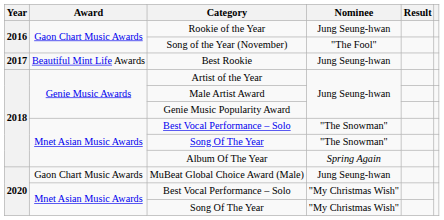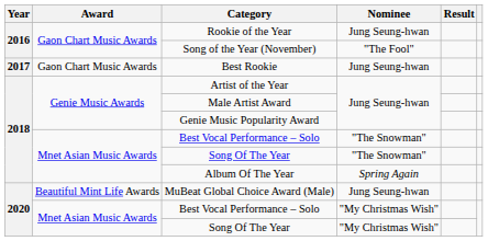 <table class="wikitable plainrowheaders sortable" style="text-align: center;">
 <tr>
 <th>Year</th>
 <th>Award</th>
 <th>Category</th>
 <th>Nominee</th>
 <th>Result</th>
 <th></th>
 </tr>
 <tr>
 <th scope="row" rowspan="2">2016</th>
 <td rowspan="2"><a href='#'>Gaon Chart Music Awards</a></td>
 <td>Rookie of the Year</td>
 <td>Jung Seung-hwan</td>
 <td></td>
 <td></td>
 </tr>
 <tr>
 <td>Song of the Year (November)</td>
 <td>"The Fool"</td>
 <td></td>
 <td></td>
 </tr>
 <tr>
 <th scope="row">2017</th>
-<td><a href='#'>Beautiful Mint Life</a> Awards</td>
+<td>Gaon Chart Music Awards</td>
 <td>Best Rookie</td>
 <td>Jung Seung-hwan</td>
 <td></td>
 <td></td>
 </tr>
 <tr>
 <th scope="row" rowspan="6">2018</th>
 <td rowspan=3><a href='#'>Genie Music Awards</a></td>
 <td>Artist of the Year</td>
 <td rowspan=3>Jung Seung-hwan</td>
 <td></td>
 <td></td>
 </tr>
 <tr>
 <td>Male Artist Award</td>
 <td></td>
 <td></td>
 </tr>
 <tr>
 <td>Genie Music Popularity Award</td>
 <td></td>
 <td></td>
 </tr>
 <tr>
 <td rowspan="3"><a href='#'>Mnet Asian Music Awards</a></td>
 <td><a href='#'>Best Vocal Performance – Solo</a></td>
 <td>"The Snowman"</td>
 <td></td>
 <td></td>
 </tr>
 <tr>
 <td><a href='#'>Song Of The Year</a></td>
 <td>"The Snowman"</td>
 <td></td>
 <td></td>
 </tr>
 <tr>
 <td>Album Of The Year</td>
 <td><em>Spring Again</em></td>
 <td></td>
 <td></td>
 </tr>
 <tr>
 <th scope="row" rowspan="3">2020</th>
-<td>Gaon Chart Music Awards</td>
+<td><a href='#'>Beautiful Mint Life</a> Awards</td>
 <td>MuBeat Global Choice Award (Male)</td>
 <td>Jung Seung-hwan</td>
 <td></td>
 <td></td>
 </tr>
 <tr>
 <td rowspan="2"><a href='#'>Mnet Asian Music Awards</a></td>
 <td>Best Vocal Performance – Solo</td>
 <td>"My Christmas Wish"</td>
 <td></td>
 <td rowspan="2"></td>
 </tr>
 <tr>
 <td>Song Of The Year</td>
 <td>"My Christmas Wish"</td>
 <td></td>
 </tr>
 </table>
